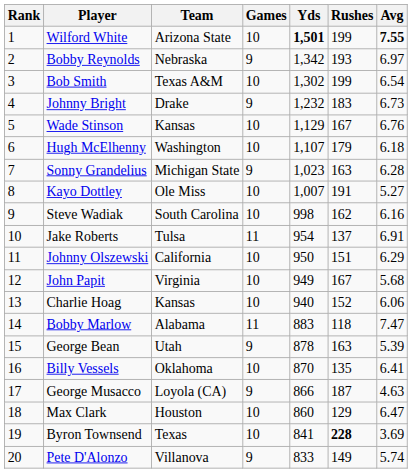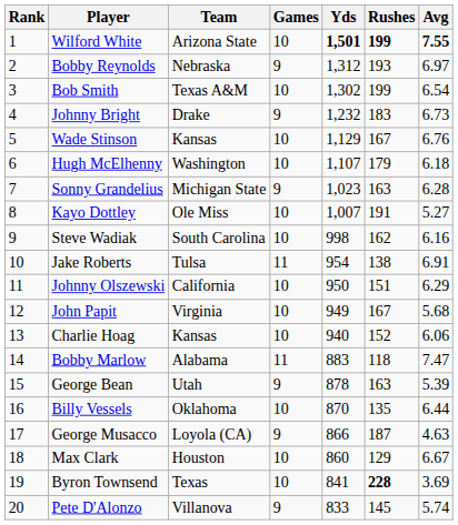 <table class="wikitable sortable">
 <tr>
 <th>Rank</th>
 <th>Player</th>
 <th>Team</th>
 <th>Games</th>
 <th>Yds</th>
 <th>Rushes</th>
 <th>Avg</th>
 </tr>
 <tr>
 <td>1</td>
 <td><a href='#'>Wilford White</a></td>
 <td>Arizona State</td>
 <td>10</td>
 <td><strong>1,501</strong></td>
-<td>199</td>
+<td><strong>199</strong></td>
 <td><strong>7.55</strong></td>
 </tr>
 <tr>
 <td>2</td>
 <td><a href='#'>Bobby Reynolds</a></td>
 <td>Nebraska</td>
 <td>9</td>
-<td>1,342</td>
+<td>1,312</td>
 <td>193</td>
 <td>6.97</td>
 </tr>
 <tr>
 <td>3</td>
 <td><a href='#'>Bob Smith</a></td>
 <td>Texas A&M</td>
 <td>10</td>
 <td>1,302</td>
 <td>199</td>
 <td>6.54</td>
 </tr>
 <tr>
 <td>4</td>
 <td><a href='#'>Johnny Bright</a></td>
 <td>Drake</td>
 <td>9</td>
 <td>1,232</td>
 <td>183</td>
 <td>6.73</td>
 </tr>
 <tr>
 <td>5</td>
 <td><a href='#'>Wade Stinson</a></td>
 <td>Kansas</td>
 <td>10</td>
 <td>1,129</td>
 <td>167</td>
 <td>6.76</td>
 </tr>
 <tr>
 <td>6</td>
 <td><a href='#'>Hugh McElhenny</a></td>
 <td>Washington</td>
 <td>10</td>
 <td>1,107</td>
 <td>179</td>
 <td>6.18</td>
 </tr>
 <tr>
 <td>7</td>
 <td><a href='#'>Sonny Grandelius</a></td>
 <td>Michigan State</td>
 <td>9</td>
 <td>1,023</td>
 <td>163</td>
 <td>6.28</td>
 </tr>
 <tr>
 <td>8</td>
 <td><a href='#'>Kayo Dottley</a></td>
 <td>Ole Miss</td>
 <td>10</td>
 <td>1,007</td>
 <td>191</td>
 <td>5.27</td>
 </tr>
 <tr>
 <td>9</td>
 <td>Steve Wadiak</td>
 <td>South Carolina</td>
 <td>10</td>
 <td>998</td>
 <td>162</td>
 <td>6.16</td>
 </tr>
 <tr>
 <td>10</td>
 <td>Jake Roberts</td>
 <td>Tulsa</td>
 <td>11</td>
 <td>954</td>
-<td>137</td>
+<td>138</td>
 <td>6.91</td>
 </tr>
 <tr>
 <td>11</td>
 <td><a href='#'>Johnny Olszewski</a></td>
 <td>California</td>
 <td>10</td>
 <td>950</td>
 <td>151</td>
 <td>6.29</td>
 </tr>
 <tr>
 <td>12</td>
 <td><a href='#'>John Papit</a></td>
 <td>Virginia</td>
 <td>10</td>
 <td>949</td>
 <td>167</td>
 <td>5.68</td>
 </tr>
 <tr>
 <td>13</td>
 <td>Charlie Hoag</td>
 <td>Kansas</td>
 <td>10</td>
 <td>940</td>
 <td>152</td>
 <td>6.06</td>
 </tr>
 <tr>
 <td>14</td>
 <td><a href='#'>Bobby Marlow</a></td>
 <td>Alabama</td>
 <td>11</td>
 <td>883</td>
 <td>118</td>
 <td>7.47</td>
 </tr>
 <tr>
 <td>15</td>
 <td>George Bean</td>
 <td>Utah</td>
 <td>9</td>
 <td>878</td>
 <td>163</td>
 <td>5.39</td>
 </tr>
 <tr>
 <td>16</td>
 <td><a href='#'>Billy Vessels</a></td>
 <td>Oklahoma</td>
 <td>10</td>
 <td>870</td>
 <td>135</td>
-<td>6.41</td>
+<td>6.44</td>
 </tr>
 <tr>
 <td>17</td>
 <td>George Musacco</td>
 <td>Loyola (CA)</td>
 <td>9</td>
 <td>866</td>
 <td>187</td>
 <td>4.63</td>
 </tr>
 <tr>
 <td>18</td>
 <td>Max Clark</td>
 <td>Houston</td>
 <td>10</td>
 <td>860</td>
 <td>129</td>
-<td>6.47</td>
+<td>6.67</td>
 </tr>
 <tr>
 <td>19</td>
 <td>Byron Townsend</td>
 <td>Texas</td>
 <td>10</td>
 <td>841</td>
 <td><strong>228</strong></td>
 <td>3.69</td>
 </tr>
 <tr>
 <td>20</td>
 <td><a href='#'>Pete D'Alonzo</a></td>
 <td>Villanova</td>
 <td>9</td>
 <td>833</td>
-<td>149</td>
+<td>145</td>
 <td>5.74</td>
 </tr>
 </table>
